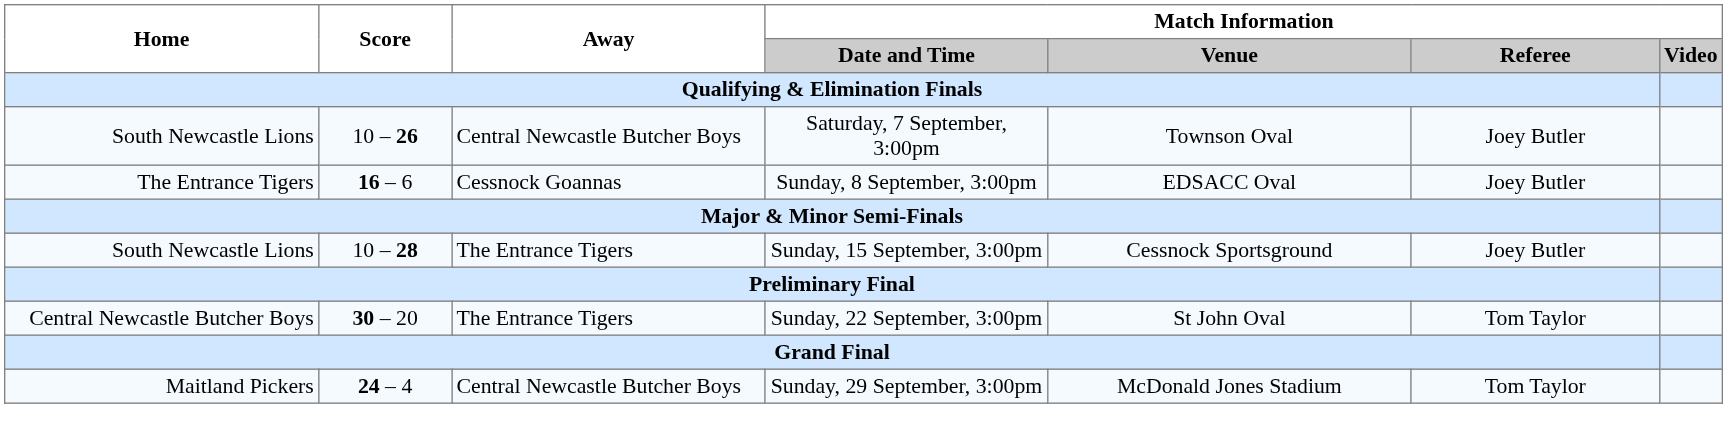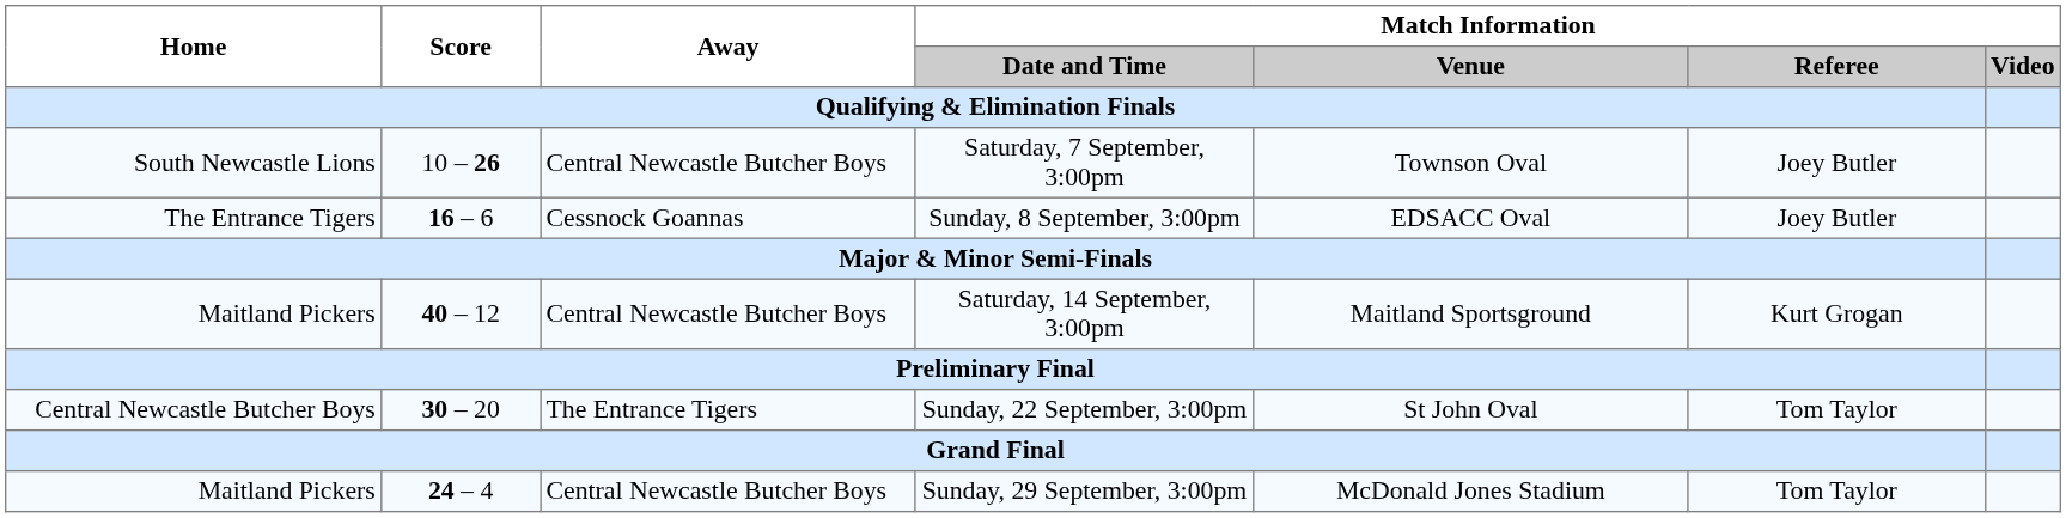 <table border="1" cellpadding="3" cellspacing="0" width="100%" style="border-collapse:collapse;  text-align:center;">
 <tr>
 <th rowspan="2" width="19%">Home</th>
 <th rowspan="2" width="8%">Score</th>
 <th rowspan="2" width="19%">Away</th>
 <th colspan="4">Match Information</th>
 </tr>
 <tr bgcolor="#CCCCCC">
 <th width="17%">Date and Time</th>
 <th width="22%">Venue</th>
 <th width="50%">Referee</th>
 <th>Video</th>
 </tr>
 <tr style="background:#d0e7ff;">
 <td colspan="6"><strong>Qualifying & Elimination Finals</strong></td>
 <td></td>
 </tr>
 <tr style="text-align:center; background:#f5faff;">
 <td align="right">South Newcastle Lions </td>
 <td>10 – <strong>26</strong></td>
 <td align="left"> Central Newcastle Butcher Boys</td>
 <td>Saturday, 7 September, 3:00pm</td>
 <td>Townson Oval</td>
 <td>Joey Butler</td>
 <td></td>
 </tr>
 <tr style="text-align:center; background:#f5faff;">
 <td align="right">The Entrance Tigers </td>
 <td><strong>16</strong> – 6</td>
 <td align="left"> Cessnock Goannas</td>
 <td>Sunday, 8 September, 3:00pm</td>
 <td>EDSACC Oval</td>
 <td>Joey Butler</td>
 <td></td>
 </tr>
 <tr style="background:#d0e7ff;">
 <td colspan="6"><strong>Major & Minor Semi-Finals</strong></td>
 <td></td>
 </tr>
 <tr style="text-align:center; background:#f5faff;">
-<td align="right">South Newcastle Lions </td>
-<td>10 – <strong>28</strong></td>
-<td align="left"> The Entrance Tigers</td>
-<td>Sunday, 15 September, 3:00pm</td>
-<td>Cessnock Sportsground</td>
-<td>Joey Butler</td>
+<td align="right">Maitland Pickers </td>
+<td><strong>40</strong> – 12</td>
+<td align="left"> Central Newcastle Butcher Boys</td>
+<td>Saturday, 14 September, 3:00pm</td>
+<td>Maitland Sportsground</td>
+<td>Kurt Grogan</td>
 <td></td>
 </tr>
 <tr style="background:#d0e7ff;">
 <td colspan="6"><strong>Preliminary Final</strong></td>
 <td></td>
 </tr>
 <tr style="text-align:center; background:#f5faff;">
 <td align="right">Central Newcastle Butcher Boys </td>
 <td><strong>30</strong> – 20</td>
 <td align="left"> The Entrance Tigers</td>
 <td>Sunday, 22 September, 3:00pm</td>
 <td>St John Oval</td>
 <td>Tom Taylor</td>
 <td></td>
 </tr>
 <tr style="background:#d0e7ff;">
 <td colspan="6"><strong>Grand Final</strong></td>
 <td></td>
 </tr>
 <tr style="text-align:center; background:#f5faff;">
 <td align="right">Maitland Pickers </td>
 <td><strong>24</strong> – 4</td>
 <td align="left"> Central Newcastle Butcher Boys</td>
 <td>Sunday, 29 September, 3:00pm</td>
 <td>McDonald Jones Stadium</td>
 <td>Tom Taylor</td>
 <td></td>
 </tr>
 </table>
